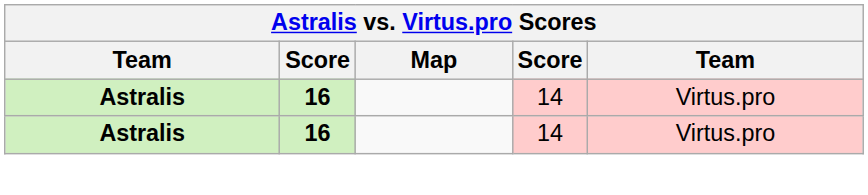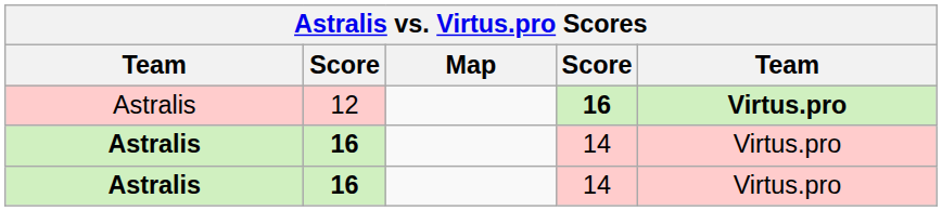 <table class="wikitable" style="text-align: center;">
 <tr>
 <th colspan=5><a href='#'>Astralis</a> vs. <a href='#'>Virtus.pro</a> Scores</th>
 </tr>
 <tr>
 <th width="181px">Team</th>
 <th width="20px">Score</th>
 <th width="100px">Map</th>
 <th width="20px">Score</th>
 <th width="181px">Team</th>
+</tr>
+<tr>
+<td style="background: #FFCCCC;">Astralis</td>
+<td style="background: #FFCCCC;">12</td>
+<td></td>
+<td style="background: #D0F0C0;"><strong>16</strong></td>
+<td style="background: #D0F0C0;"><strong>Virtus.pro</strong></td>
 </tr>
 <tr>
 <td style="background: #D0F0C0;"><strong>Astralis</strong></td>
 <td style="background: #D0F0C0;"><strong>16</strong></td>
 <td></td>
 <td style="background: #FFCCCC;">14</td>
 <td style="background: #FFCCCC;">Virtus.pro</td>
 </tr>
 <tr>
 <td style="background: #D0F0C0;"><strong>Astralis</strong></td>
 <td style="background: #D0F0C0;"><strong>16</strong></td>
 <td></td>
 <td style="background: #FFCCCC;">14</td>
 <td style="background: #FFCCCC;">Virtus.pro</td>
 </tr>
 </table>
